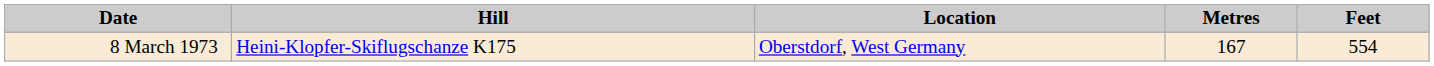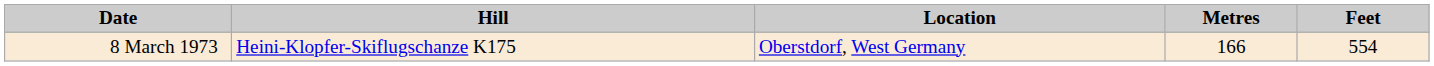 <table class="wikitable sortable" style="text-align:left; line-height:16px; width:75%;">
 <tr>
 <th style="background-color: #ccc;" width="88">Date</th>
 <th style="background-color: #ccc;" width="212">Hill</th>
 <th style="background-color: #ccc;" width="165">Location</th>
 <th style="background-color: #ccc;" width="48">Metres</th>
 <th style="background-color: #ccc;" width="48">Feet</th>
 </tr>
 <tr bgcolor=#FAEBD7>
 <td align=right>8 March 1973  </td>
 <td><a href='#'>Heini-Klopfer-Skiflugschanze</a> K175</td>
 <td><a href='#'>Oberstdorf</a>, <a href='#'>West Germany</a></td>
-<td align=center>167</td>
+<td align=center>166</td>
 <td align=center>554</td>
 </tr>
 </table>
